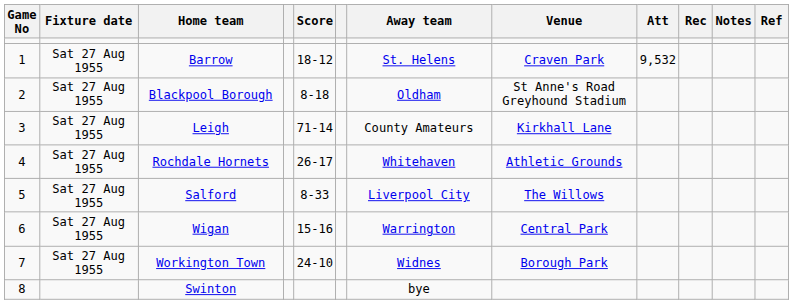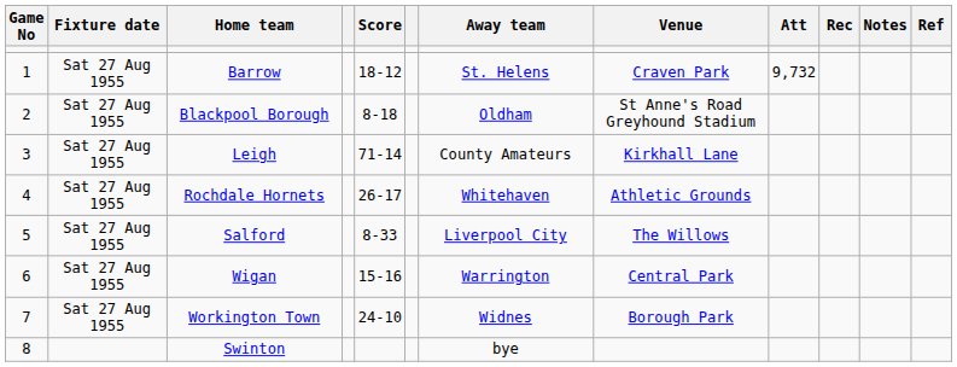 <table class="wikitable" style="text-align:center;">
 <tr>
 <th width=20 abbr="No">Game No</th>
 <th width=100 abbr="Date">Fixture date</th>
 <th width=150 abbr="Home team">Home team</th>
 <th width=5 abbr="space"></th>
 <th width=20 abbr="Score">Score</th>
 <th width=5 abbr="space"></th>
 <th width=150 abbr="Away team">Away team</th>
 <th width=150 abbr="Venue">Venue</th>
 <th width=30 abbr="Att">Att</th>
 <th width=30 abbr="Rec">Rec</th>
 <th width=20 abbr="Notes">Notes</th>
 <th width=30 abbr="Ref">Ref</th>
 </tr>
 <tr>
 <td></td>
 <td></td>
 <td></td>
 <td></td>
 <td></td>
 <td></td>
 <td></td>
 <td></td>
 <td></td>
 <td></td>
 <td></td>
 <td></td>
 </tr>
 <tr>
 <td>1</td>
 <td>Sat 27 Aug 1955</td>
 <td><a href='#'>Barrow</a></td>
 <td></td>
 <td>18-12</td>
 <td></td>
 <td><a href='#'>St. Helens</a></td>
 <td><a href='#'>Craven Park</a></td>
-<td>9,532</td>
+<td>9,732</td>
 <td></td>
 <td></td>
 <td></td>
 </tr>
 <tr>
 <td>2</td>
 <td>Sat 27 Aug 1955</td>
 <td><a href='#'>Blackpool Borough</a></td>
 <td></td>
 <td>8-18</td>
 <td></td>
 <td><a href='#'>Oldham</a></td>
 <td>St Anne's Road Greyhound Stadium</td>
 <td></td>
 <td></td>
 <td></td>
 <td></td>
 </tr>
 <tr>
 <td>3</td>
 <td>Sat 27 Aug 1955</td>
 <td><a href='#'>Leigh</a></td>
 <td></td>
 <td>71-14</td>
 <td></td>
 <td>County Amateurs</td>
 <td><a href='#'>Kirkhall Lane</a></td>
 <td></td>
 <td></td>
 <td></td>
 <td></td>
 </tr>
 <tr>
 <td>4</td>
 <td>Sat 27 Aug 1955</td>
 <td><a href='#'>Rochdale Hornets</a></td>
 <td></td>
 <td>26-17</td>
 <td></td>
 <td><a href='#'>Whitehaven</a></td>
 <td><a href='#'>Athletic Grounds</a></td>
 <td></td>
 <td></td>
 <td></td>
 <td></td>
 </tr>
 <tr>
 <td>5</td>
 <td>Sat 27 Aug 1955</td>
 <td><a href='#'>Salford</a></td>
 <td></td>
 <td>8-33</td>
 <td></td>
 <td><a href='#'>Liverpool City</a></td>
 <td><a href='#'>The Willows</a></td>
 <td></td>
 <td></td>
 <td></td>
 <td></td>
 </tr>
 <tr>
 <td>6</td>
 <td>Sat 27 Aug 1955</td>
 <td><a href='#'>Wigan</a></td>
 <td></td>
 <td>15-16</td>
 <td></td>
 <td><a href='#'>Warrington</a></td>
 <td><a href='#'>Central Park</a></td>
 <td></td>
 <td></td>
 <td></td>
 <td></td>
 </tr>
 <tr>
 <td>7</td>
 <td>Sat 27 Aug 1955</td>
 <td><a href='#'>Workington Town</a></td>
 <td></td>
 <td>24-10</td>
 <td></td>
 <td><a href='#'>Widnes</a></td>
 <td><a href='#'>Borough Park</a></td>
 <td></td>
 <td></td>
 <td></td>
 <td></td>
 </tr>
 <tr>
 <td>8</td>
 <td></td>
 <td><a href='#'>Swinton</a></td>
 <td></td>
 <td></td>
 <td></td>
 <td>bye</td>
 <td></td>
 <td></td>
 <td></td>
 <td></td>
 <td></td>
 </tr>
 </table>
